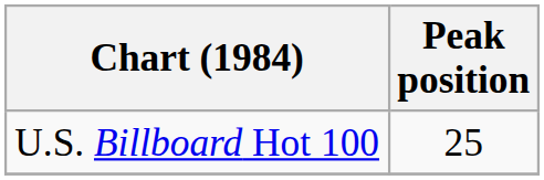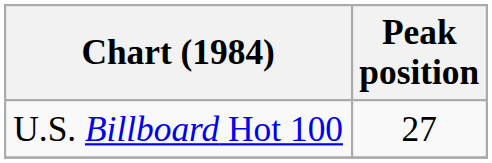 <table class="wikitable sortable">
 <tr>
 <th>Chart (1984)</th>
 <th>Peak<br>position</th>
 </tr>
 <tr>
 <td>U.S. <a href='#'><em>Billboard</em> Hot 100</a></td>
-<td align="center">25</td>
+<td align="center">27</td>
 </tr>
 <tr>
 </tr>
 </table>
